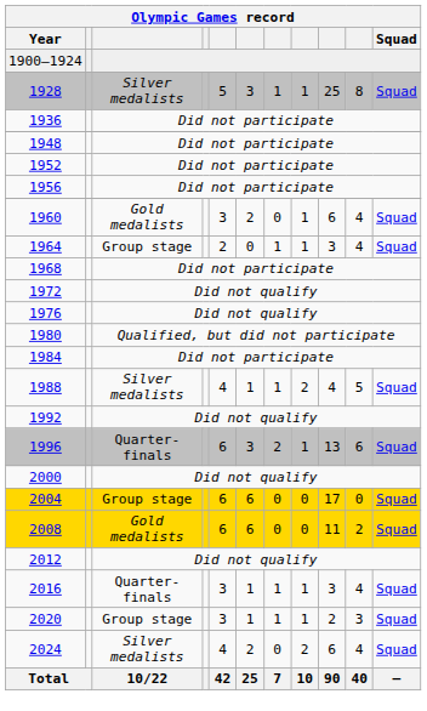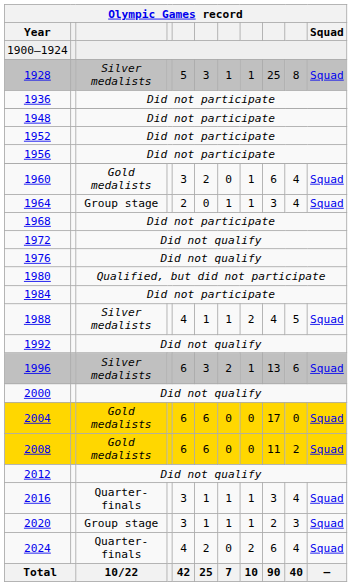 <table class="wikitable" style="text-align: center;">
 <tr>
 <th colspan=11><a href='#'>Olympic Games</a> record</th>
 </tr>
 <tr>
 <th width=>Year</th>
 <th width=></th>
 <th width=100px></th>
 <th width=></th>
 <th width=20px></th>
 <th width=20px></th>
 <th width=20px></th>
 <th width=20px></th>
 <th width=20px></th>
 <th width=20px></th>
 <th width=20px>Squad</th>
 </tr>
 <tr style= "background: #efefef">
 <td>1900–1924</td>
 <td></td>
 <td colspan=9></td>
 </tr>
 <tr style="background:Silver;">
 <td><a href='#'>1928</a></td>
 <td></td>
 <td><em>Silver medalists</em></td>
 <td><strong></strong></td>
 <td>5</td>
 <td>3</td>
 <td>1</td>
 <td>1</td>
 <td>25</td>
 <td>8</td>
 <td><a href='#'>Squad</a></td>
 </tr>
 <tr>
 <td><a href='#'>1936</a></td>
 <td></td>
 <td colspan=9><em>Did not participate</em></td>
 </tr>
 <tr style="background:Silver;">
 </tr>
 <tr>
 <td><a href='#'>1948</a></td>
 <td></td>
 <td colspan=9><em>Did not participate</em></td>
 </tr>
 <tr>
 <td><a href='#'>1952</a></td>
 <td></td>
 <td colspan=9><em>Did not participate</em></td>
 </tr>
 <tr>
 <td><a href='#'>1956</a></td>
 <td></td>
 <td colspan=9><em>Did not participate</em></td>
 </tr>
 <tr style="background:Silver;">
 </tr>
 <tr>
 <td><a href='#'>1960</a></td>
 <td></td>
 <td><em>Gold medalists</em></td>
 <td></td>
 <td>3</td>
 <td>2</td>
 <td>0</td>
 <td>1</td>
 <td>6</td>
 <td>4</td>
 <td><a href='#'>Squad</a></td>
 </tr>
 <tr>
 <td><a href='#'>1964</a></td>
 <td></td>
 <td>Group stage</td>
 <td></td>
 <td>2</td>
 <td>0</td>
 <td>1</td>
 <td>1</td>
 <td>3</td>
 <td>4</td>
 <td><a href='#'>Squad</a></td>
 </tr>
 <tr>
 <td><a href='#'>1968</a></td>
 <td></td>
 <td colspan=9><em>Did not participate</em></td>
 </tr>
 <tr>
 <td><a href='#'>1972</a></td>
 <td></td>
 <td colspan=9><em>Did not qualify</em></td>
 </tr>
 <tr>
 <td><a href='#'>1976</a></td>
 <td></td>
 <td colspan=9><em>Did not qualify</em></td>
 </tr>
 <tr>
 <td><a href='#'>1980</a></td>
 <td></td>
 <td colspan=9><em>Qualified, but did not participate</em></td>
 </tr>
 <tr>
 <td><a href='#'>1984</a></td>
 <td></td>
 <td colspan=9><em>Did not participate</em></td>
 </tr>
 <tr>
 <td><a href='#'>1988</a></td>
 <td></td>
 <td><em>Silver medalists</em></td>
 <td></td>
 <td>4</td>
 <td>1</td>
 <td>1</td>
 <td>2</td>
 <td>4</td>
 <td>5</td>
 <td><a href='#'>Squad</a></td>
 </tr>
 <tr>
 <td><a href='#'>1992</a></td>
 <td></td>
 <td colspan=9><em>Did not qualify</em></td>
 </tr>
 <tr style="background:Silver;">
 <td><a href='#'>1996</a></td>
 <td></td>
-<td>Quarter-finals</td>
+<td><em>Silver medalists</em></td>
 <td><strong></strong></td>
 <td>6</td>
 <td>3</td>
 <td>2</td>
 <td>1</td>
 <td>13</td>
 <td>6</td>
 <td><a href='#'>Squad</a></td>
 </tr>
 <tr>
 <td><a href='#'>2000</a></td>
 <td></td>
 <td colspan=9><em>Did not qualify</em></td>
 </tr>
 <tr style="background:Gold;">
 <td><a href='#'>2004</a></td>
 <td></td>
-<td>Group stage</td>
+<td><em>Gold medalists</em></td>
 <td><strong></strong></td>
 <td>6</td>
 <td>6</td>
 <td>0</td>
 <td>0</td>
 <td>17</td>
 <td>0</td>
 <td><a href='#'>Squad</a></td>
 </tr>
 <tr style="background:Gold;">
 <td><a href='#'>2008</a></td>
 <td></td>
 <td><em>Gold medalists</em></td>
 <td><em></em></td>
 <td>6</td>
 <td>6</td>
 <td>0</td>
 <td>0</td>
 <td>11</td>
 <td>2</td>
 <td><a href='#'>Squad</a></td>
 </tr>
 <tr>
 <td><a href='#'>2012</a></td>
 <td></td>
 <td colspan=9><em>Did not qualify</em></td>
 </tr>
 <tr>
 <td><a href='#'>2016</a></td>
 <td></td>
 <td>Quarter-finals</td>
 <td></td>
 <td>3</td>
 <td>1</td>
 <td>1</td>
 <td>1</td>
 <td>3</td>
 <td>4</td>
 <td><a href='#'>Squad</a></td>
 </tr>
 <tr>
 <td><a href='#'>2020</a></td>
 <td></td>
 <td>Group stage</td>
 <td></td>
 <td>3</td>
 <td>1</td>
 <td>1</td>
 <td>1</td>
 <td>2</td>
 <td>3</td>
 <td><a href='#'>Squad</a></td>
 </tr>
 <tr>
 <td><a href='#'>2024</a></td>
 <td></td>
-<td><em>Silver medalists</em></td>
+<td>Quarter-finals</td>
 <td></td>
 <td>4</td>
 <td>2</td>
 <td>0</td>
 <td>2</td>
 <td>6</td>
 <td>4</td>
 <td><a href='#'>Squad</a></td>
 </tr>
 <tr>
 <th colspan=2>Total</th>
 <th>10/22</th>
 <th></th>
 <th>42</th>
 <th>25</th>
 <th>7</th>
 <th>10</th>
 <th>90</th>
 <th>40</th>
 <th>–</th>
 </tr>
 </table>
